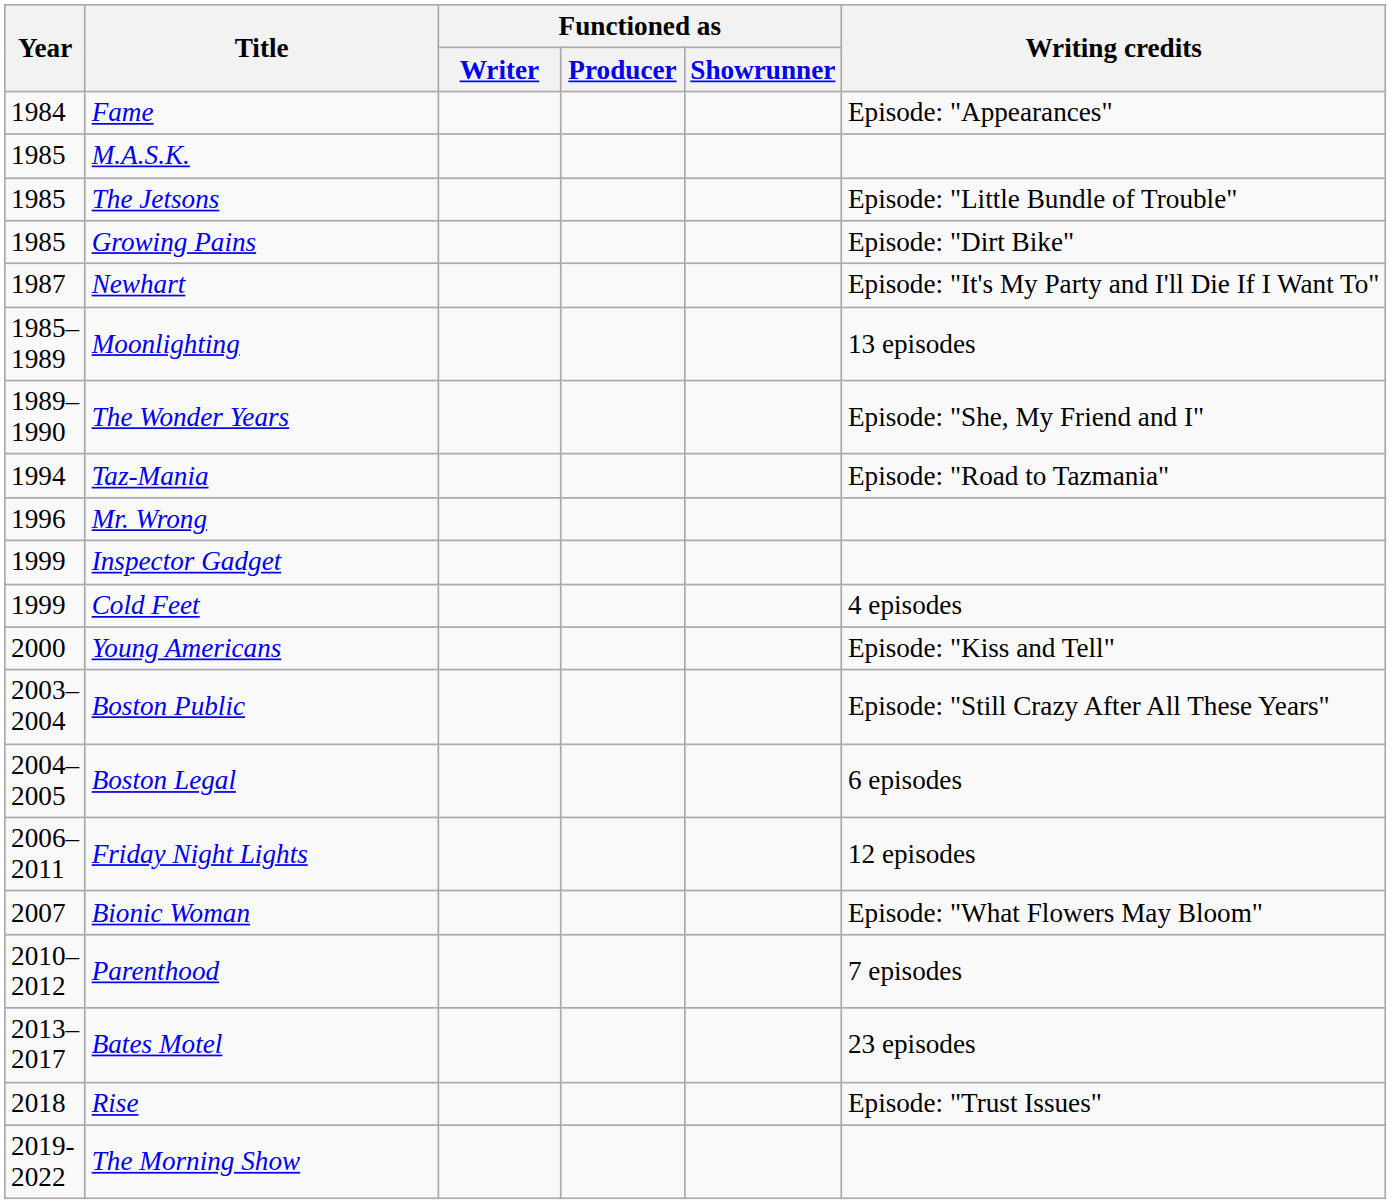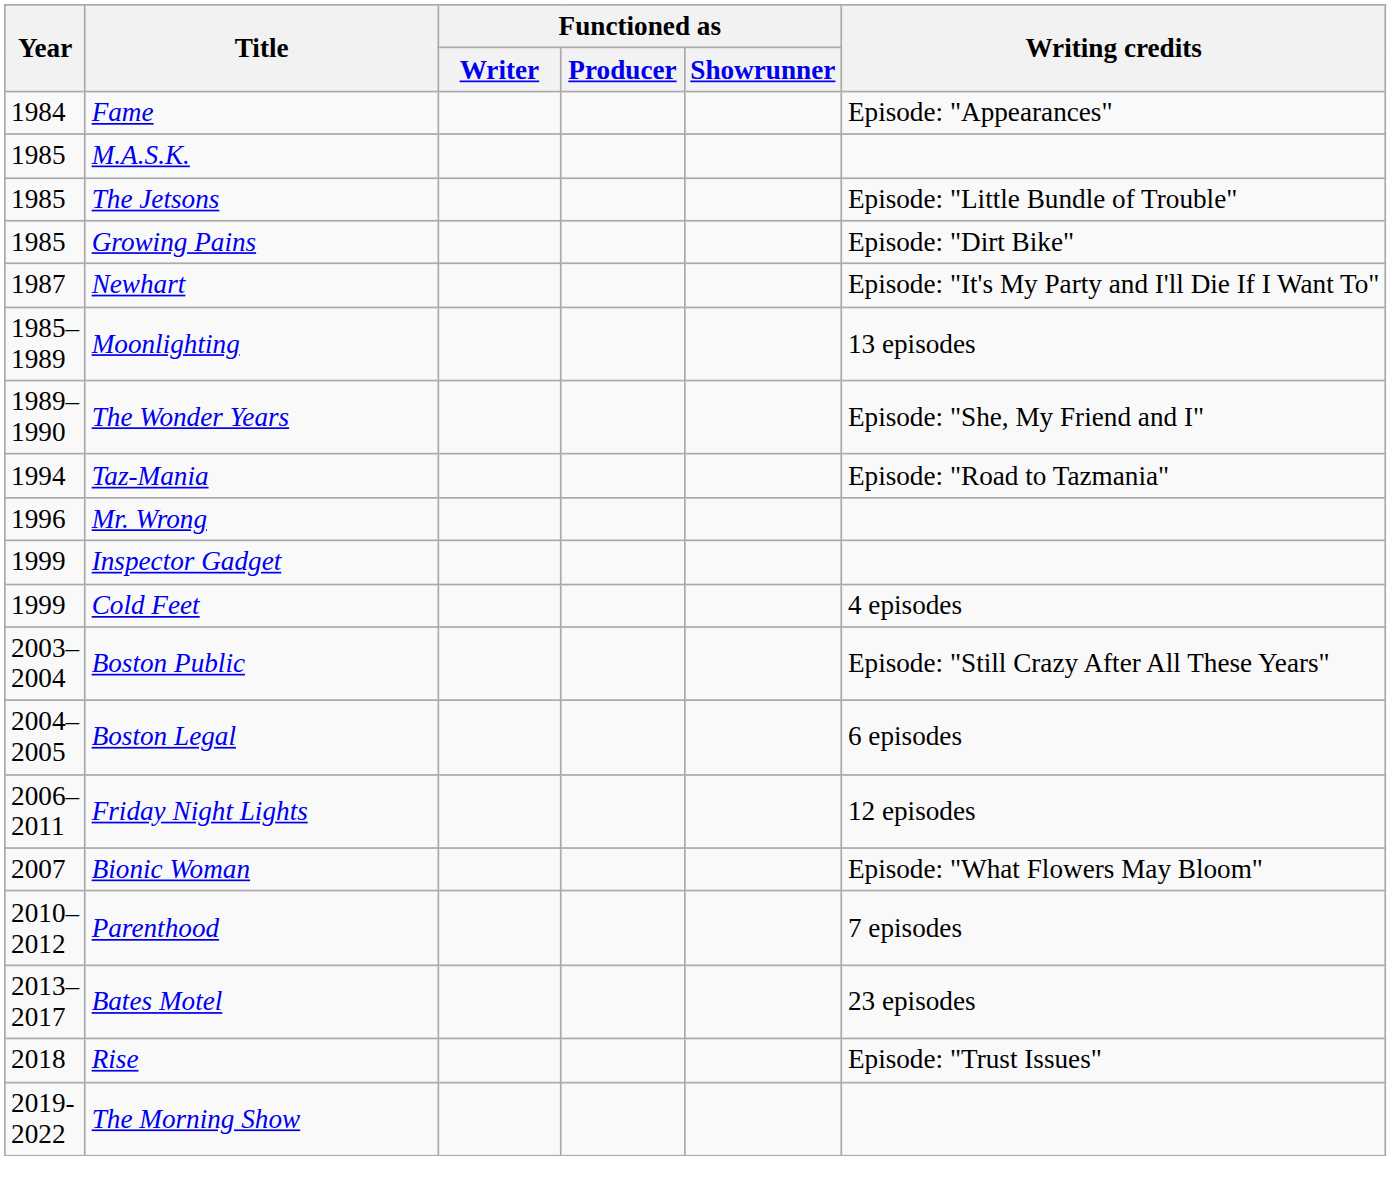 <table class="wikitable" style="margin-right: 0;">
 <tr>
 <th rowspan="2" style="width:33px;">Year</th>
 <th rowspan="2" style="width:200px;">Title</th>
 <th colspan="3">Functioned as</th>
 <th rowspan="2">Writing credits</th>
 </tr>
 <tr>
 <th style="width:65px;"><a href='#'>Writer</a></th>
 <th style="width:65px;"><a href='#'>Producer</a></th>
 <th style="width:65px;"><a href='#'>Showrunner</a></th>
 </tr>
 <tr>
 <td>1984</td>
 <td><em><a href='#'>Fame</a></em></td>
 <td></td>
 <td></td>
 <td></td>
 <td>Episode: "Appearances"</td>
 </tr>
 <tr>
 <td>1985</td>
 <td><em><a href='#'>M.A.S.K.</a></em></td>
 <td></td>
 <td></td>
 <td></td>
 <td></td>
 </tr>
 <tr>
 <td>1985</td>
 <td><em><a href='#'>The Jetsons</a></em></td>
 <td></td>
 <td></td>
 <td></td>
 <td>Episode: "Little Bundle of Trouble"</td>
 </tr>
 <tr>
 <td>1985</td>
 <td><em><a href='#'>Growing Pains</a></em></td>
 <td></td>
 <td></td>
 <td></td>
 <td>Episode: "Dirt Bike"</td>
 </tr>
 <tr>
 <td>1987</td>
 <td><em><a href='#'>Newhart</a></em></td>
 <td></td>
 <td></td>
 <td></td>
 <td>Episode: "It's My Party and I'll Die If I Want To"</td>
 </tr>
 <tr>
 <td>1985–1989</td>
 <td><em><a href='#'>Moonlighting</a></em></td>
 <td></td>
 <td></td>
 <td></td>
 <td>13 episodes</td>
 </tr>
 <tr>
 <td>1989–1990</td>
 <td><em><a href='#'>The Wonder Years</a></em></td>
 <td></td>
 <td></td>
 <td></td>
 <td>Episode: "She, My Friend and I"</td>
 </tr>
 <tr>
 <td>1994</td>
 <td><em><a href='#'>Taz-Mania</a></em></td>
 <td></td>
 <td></td>
 <td></td>
 <td>Episode: "Road to Tazmania"</td>
 </tr>
 <tr>
 <td>1996</td>
 <td><em><a href='#'>Mr. Wrong</a></em></td>
 <td></td>
 <td></td>
 <td></td>
 <td></td>
 </tr>
 <tr>
 <td>1999</td>
 <td><em><a href='#'>Inspector Gadget</a></em></td>
 <td></td>
 <td></td>
 <td></td>
 <td></td>
 </tr>
 <tr>
 <td>1999</td>
 <td><em><a href='#'>Cold Feet</a></em></td>
 <td></td>
 <td></td>
 <td></td>
 <td>4 episodes</td>
 </tr>
 <tr>
-<td>2000</td>
-<td><em><a href='#'>Young Americans</a></em></td>
-<td></td>
-<td></td>
-<td></td>
-<td>Episode: "Kiss and Tell"</td>
-</tr>
-<tr>
 <td>2003–2004</td>
 <td><em><a href='#'>Boston Public</a></em></td>
 <td></td>
 <td></td>
 <td></td>
 <td>Episode: "Still Crazy After All These Years"</td>
 </tr>
 <tr>
 <td>2004–2005</td>
 <td><em><a href='#'>Boston Legal</a></em></td>
 <td></td>
 <td></td>
 <td></td>
 <td>6 episodes</td>
 </tr>
 <tr>
 <td>2006–2011</td>
 <td><em><a href='#'>Friday Night Lights</a></em></td>
 <td></td>
 <td></td>
 <td></td>
 <td>12 episodes</td>
 </tr>
 <tr>
 <td>2007</td>
 <td><em><a href='#'>Bionic Woman</a></em></td>
 <td></td>
 <td></td>
 <td></td>
 <td>Episode: "What Flowers May Bloom"</td>
 </tr>
 <tr>
 <td>2010–2012</td>
 <td><em><a href='#'>Parenthood</a></em></td>
 <td></td>
 <td></td>
 <td></td>
 <td>7 episodes</td>
 </tr>
 <tr>
 <td>2013–2017</td>
 <td><em><a href='#'>Bates Motel</a></em></td>
 <td></td>
 <td></td>
 <td></td>
 <td>23 episodes</td>
 </tr>
 <tr>
 <td>2018</td>
 <td><em><a href='#'>Rise</a></em></td>
 <td></td>
 <td></td>
 <td></td>
 <td>Episode: "Trust Issues"</td>
 </tr>
 <tr>
 <td>2019-2022</td>
 <td><em><a href='#'>The Morning Show</a></em></td>
 <td></td>
 <td></td>
 <td></td>
 <td></td>
 </tr>
 </table>
